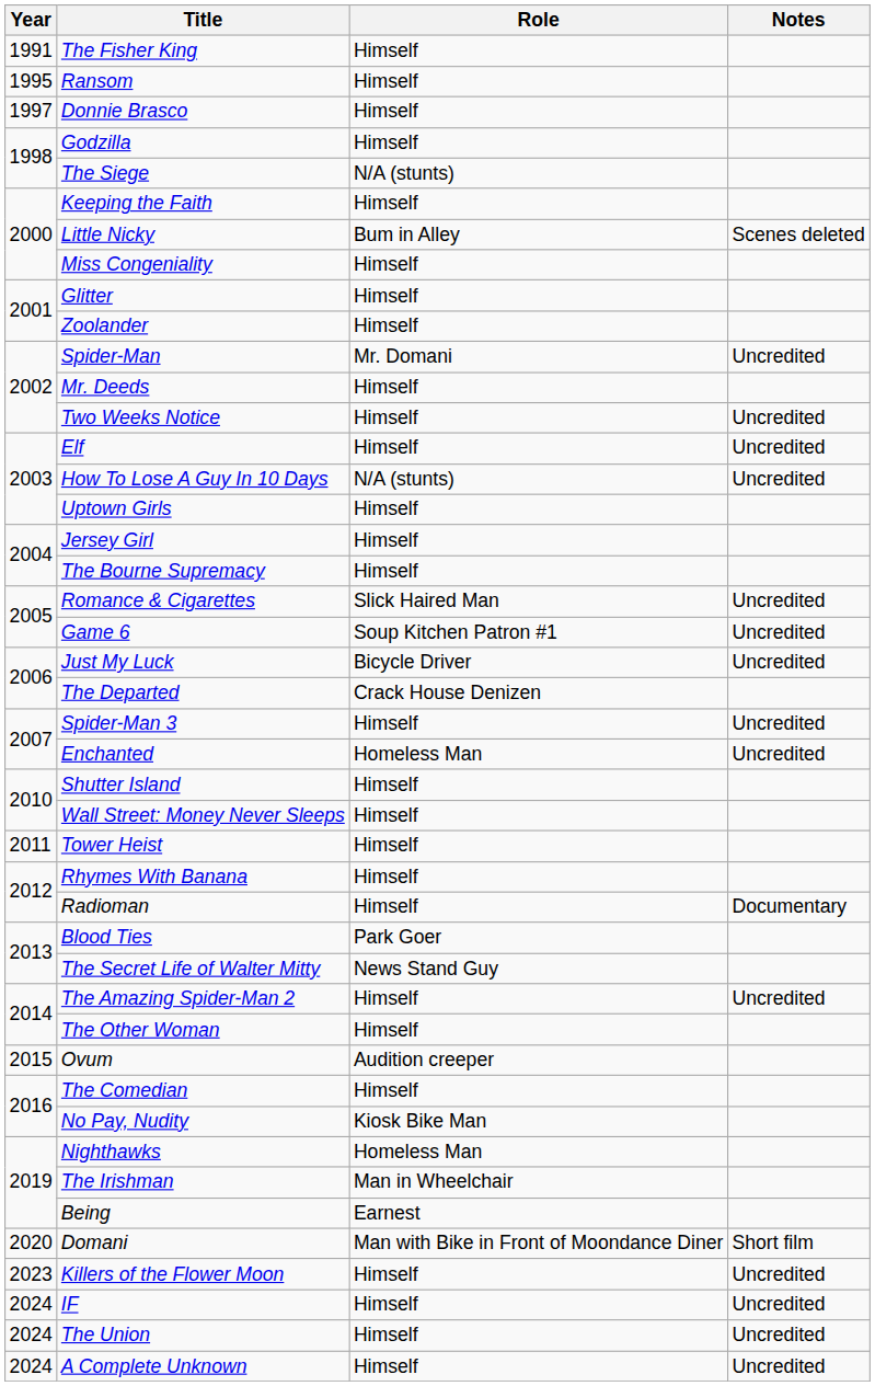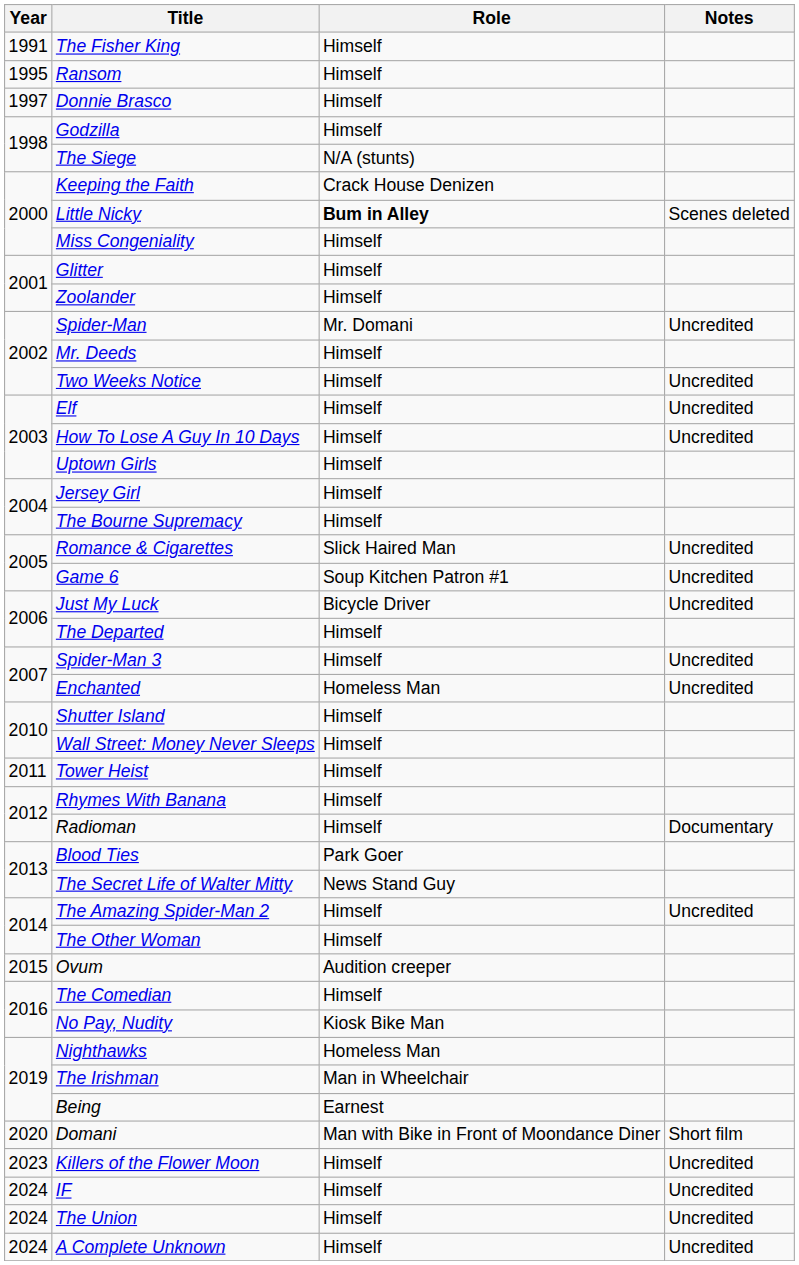 <table class="wikitable sortable">
 <tr>
 <th>Year</th>
 <th>Title</th>
 <th>Role</th>
 <th>Notes</th>
 </tr>
 <tr>
 <td>1991</td>
 <td><em><a href='#'>The Fisher King</a></em></td>
 <td>Himself</td>
 <td></td>
 </tr>
 <tr>
 <td>1995</td>
 <td><em><a href='#'>Ransom</a></em></td>
 <td>Himself</td>
 <td></td>
 </tr>
 <tr>
 <td>1997</td>
 <td><em><a href='#'>Donnie Brasco</a></em></td>
 <td>Himself</td>
 <td></td>
 </tr>
 <tr>
 <td rowspan="2">1998</td>
 <td><em><a href='#'>Godzilla</a></em></td>
 <td>Himself</td>
 <td></td>
 </tr>
 <tr>
 <td><em><a href='#'>The Siege</a></em></td>
 <td>N/A (stunts)</td>
 <td></td>
 </tr>
 <tr>
 <td rowspan="3">2000</td>
 <td><em><a href='#'>Keeping the Faith</a></em></td>
-<td>Himself</td>
+<td>Crack House Denizen</td>
 <td></td>
 </tr>
 <tr>
 <td><em><a href='#'>Little Nicky</a></em></td>
-<td>Bum in Alley</td>
+<td><strong>Bum in Alley</strong></td>
 <td>Scenes deleted</td>
 </tr>
 <tr>
 <td><em><a href='#'>Miss Congeniality</a></em></td>
 <td>Himself</td>
 <td></td>
 </tr>
 <tr>
 <td rowspan="2">2001</td>
 <td><em><a href='#'>Glitter</a></em></td>
 <td>Himself</td>
 <td></td>
 </tr>
 <tr>
 <td><em><a href='#'>Zoolander</a></em></td>
 <td>Himself</td>
 <td></td>
 </tr>
 <tr>
 <td rowspan="3">2002</td>
 <td><em><a href='#'>Spider-Man</a></em></td>
 <td>Mr. Domani</td>
 <td>Uncredited</td>
 </tr>
 <tr>
 <td><em><a href='#'>Mr. Deeds</a></em></td>
 <td>Himself</td>
 <td></td>
 </tr>
 <tr>
 <td><em><a href='#'>Two Weeks Notice</a></em></td>
 <td>Himself</td>
 <td>Uncredited</td>
 </tr>
 <tr>
 <td rowspan="3">2003</td>
 <td><em><a href='#'>Elf</a></em></td>
 <td>Himself</td>
 <td>Uncredited</td>
 </tr>
 <tr>
 <td><em><a href='#'>How To Lose A Guy In 10 Days</a></em></td>
-<td>N/A (stunts)</td>
+<td>Himself</td>
 <td>Uncredited</td>
 </tr>
 <tr>
 <td><em><a href='#'>Uptown Girls</a></em></td>
 <td>Himself</td>
 <td></td>
 </tr>
 <tr>
 <td rowspan="2">2004</td>
 <td><em><a href='#'>Jersey Girl</a></em></td>
 <td>Himself</td>
 <td></td>
 </tr>
 <tr>
 <td><em><a href='#'>The Bourne Supremacy</a></em></td>
 <td>Himself</td>
 <td></td>
 </tr>
 <tr>
 <td rowspan="2">2005</td>
 <td><em><a href='#'>Romance & Cigarettes</a></em></td>
 <td>Slick Haired Man</td>
 <td>Uncredited</td>
 </tr>
 <tr>
 <td><em><a href='#'>Game 6</a></em></td>
 <td>Soup Kitchen Patron #1</td>
 <td>Uncredited</td>
 </tr>
 <tr>
 <td rowspan="2">2006</td>
 <td><em><a href='#'>Just My Luck</a></em></td>
 <td>Bicycle Driver</td>
 <td>Uncredited</td>
 </tr>
 <tr>
 <td><em><a href='#'>The Departed</a></em></td>
-<td>Crack House Denizen</td>
+<td>Himself</td>
 <td></td>
 </tr>
 <tr>
 <td rowspan="2">2007</td>
 <td><em><a href='#'>Spider-Man 3</a></em></td>
 <td>Himself</td>
 <td>Uncredited</td>
 </tr>
 <tr>
 <td><em><a href='#'>Enchanted</a></em></td>
 <td>Homeless Man</td>
 <td>Uncredited</td>
 </tr>
 <tr>
 <td rowspan="2">2010</td>
 <td><em><a href='#'>Shutter Island</a></em></td>
 <td>Himself</td>
 <td></td>
 </tr>
 <tr>
 <td><em><a href='#'>Wall Street: Money Never Sleeps</a></em></td>
 <td>Himself</td>
 <td></td>
 </tr>
 <tr>
 <td>2011</td>
 <td><em><a href='#'>Tower Heist</a></em></td>
 <td>Himself</td>
 <td></td>
 </tr>
 <tr>
 <td rowspan="2">2012</td>
 <td><em><a href='#'>Rhymes With Banana</a></em></td>
 <td>Himself</td>
 <td></td>
 </tr>
 <tr>
 <td><em>Radioman</em></td>
 <td>Himself</td>
 <td>Documentary</td>
 </tr>
 <tr>
 <td rowspan="2">2013</td>
 <td><em><a href='#'>Blood Ties</a></em></td>
 <td>Park Goer</td>
 <td></td>
 </tr>
 <tr>
 <td><em><a href='#'>The Secret Life of Walter Mitty</a></em></td>
 <td>News Stand Guy</td>
 <td></td>
 </tr>
 <tr>
 <td rowspan="2">2014</td>
 <td><em><a href='#'>The Amazing Spider-Man 2</a></em></td>
 <td>Himself</td>
 <td>Uncredited</td>
 </tr>
 <tr>
 <td><em><a href='#'>The Other Woman</a></em></td>
 <td>Himself</td>
 <td></td>
 </tr>
 <tr>
 <td>2015</td>
 <td><em>Ovum</em></td>
 <td>Audition creeper</td>
 <td></td>
 </tr>
 <tr>
 <td rowspan="2">2016</td>
 <td><em><a href='#'>The Comedian</a></em></td>
 <td>Himself</td>
 <td></td>
 </tr>
 <tr>
 <td><em><a href='#'>No Pay, Nudity</a></em></td>
 <td>Kiosk Bike Man</td>
 <td></td>
 </tr>
 <tr>
 <td rowspan="3">2019</td>
 <td><em><a href='#'>Nighthawks</a></em></td>
 <td>Homeless Man</td>
 <td></td>
 </tr>
 <tr>
 <td><em><a href='#'>The Irishman</a></em></td>
 <td>Man in Wheelchair</td>
 <td></td>
 </tr>
 <tr>
 <td><em>Being</em></td>
 <td>Earnest</td>
 <td></td>
 </tr>
 <tr>
 <td>2020</td>
 <td><em>Domani</em></td>
 <td>Man with Bike in Front of Moondance Diner</td>
 <td>Short film</td>
 </tr>
 <tr>
 <td>2023</td>
 <td><em><a href='#'>Killers of the Flower Moon</a></em></td>
 <td>Himself</td>
 <td>Uncredited</td>
 </tr>
 <tr>
 <td>2024</td>
 <td><em><a href='#'>IF</a></em></td>
 <td>Himself</td>
 <td>Uncredited</td>
 </tr>
 <tr>
 <td>2024</td>
 <td><em><a href='#'>The Union</a></em></td>
 <td>Himself</td>
 <td>Uncredited</td>
 </tr>
 <tr>
 <td>2024</td>
 <td><em><a href='#'>A Complete Unknown</a></em></td>
 <td>Himself</td>
 <td>Uncredited</td>
 </tr>
 </table>
